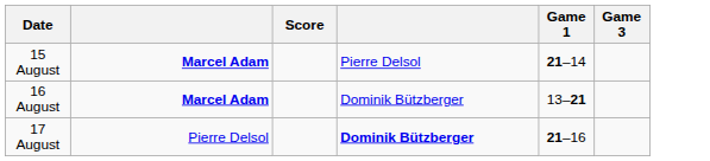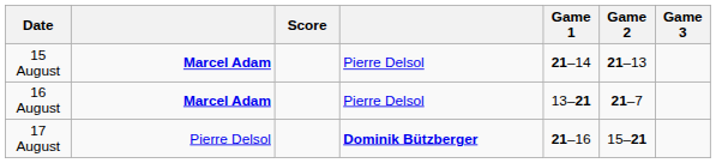 <table class="wikitable" style="text-align: center; font-size:90% ">
 <tr>
 <th width="60">Date</th>
 <th align="right" width="200"></th>
 <th width="60">Score</th>
 <th align="left" width="200"></th>
 <th width="50">Game 1</th>
+<th width="50">Game 2</th>
 <th width="50">Game 3</th>
 </tr>
 <tr>
 <td>15 August</td>
 <td align="right"><strong><a href='#'>Marcel Adam</a> </strong></td>
 <td align="center"></td>
 <td align="left"> <a href='#'>Pierre Delsol</a></td>
 <td><strong>21</strong>–14</td>
+<td><strong>21</strong>–13</td>
 <td></td>
 </tr>
 <tr>
 <td>16 August</td>
 <td align="right"><strong><a href='#'>Marcel Adam</a> </strong></td>
 <td align="center"></td>
-<td align="left"> <a href='#'>Dominik Bützberger</a></td>
+<td align="left"> <a href='#'>Pierre Delsol</a></td>
 <td>13–<strong>21</strong></td>
+<td><strong>21</strong>–7</td>
 <td></td>
 </tr>
 <tr>
 <td>17 August</td>
 <td align="right"><a href='#'>Pierre Delsol</a> </td>
 <td align="center"></td>
 <td align="left"><strong> <a href='#'>Dominik Bützberger</a></strong></td>
 <td><strong>21</strong>–16</td>
+<td>15–<strong>21</strong></td>
 <td></td>
 </tr>
 </table>
